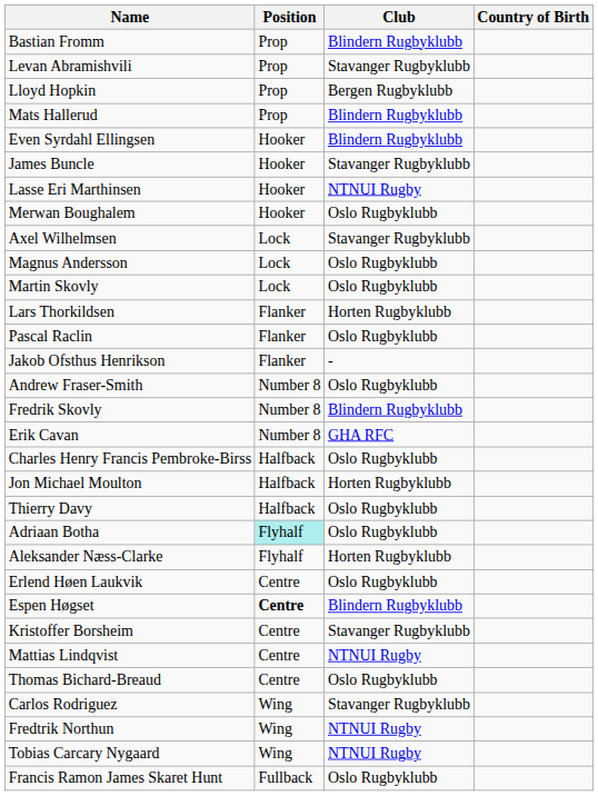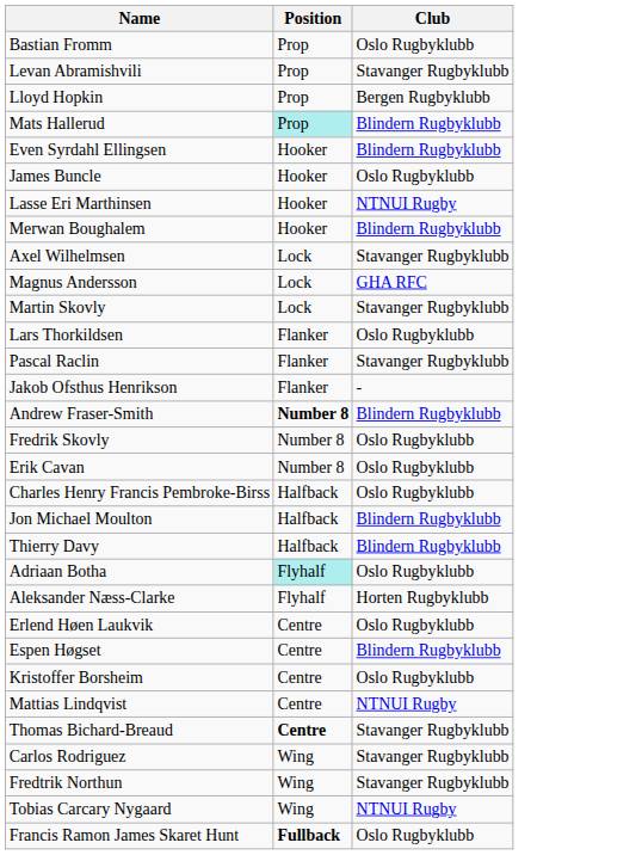 <table class="wikitable sortable">
 <tr>
 <th>Name</th>
 <th>Position</th>
 <th>Club</th>
-<th>Country of Birth</th>
 </tr>
 <tr>
 <td>Bastian Fromm</td>
 <td>Prop</td>
-<td><a href='#'>Blindern Rugbyklubb</a></td>
-<td></td>
+<td>Oslo Rugbyklubb</td>
 </tr>
 <tr>
 <td>Levan Abramishvili</td>
 <td>Prop</td>
 <td>Stavanger Rugbyklubb</td>
-<td></td>
 </tr>
 <tr>
 <td>Lloyd Hopkin</td>
 <td>Prop</td>
 <td>Bergen Rugbyklubb</td>
-<td></td>
 </tr>
 <tr>
 <td>Mats Hallerud</td>
-<td>Prop</td>
+<td style="background: paleturquoise;">Prop</td>
 <td><a href='#'>Blindern Rugbyklubb</a></td>
-<td></td>
 </tr>
 <tr>
 <td>Even Syrdahl Ellingsen</td>
 <td>Hooker</td>
 <td><a href='#'>Blindern Rugbyklubb</a></td>
-<td></td>
 </tr>
 <tr>
 <td>James Buncle</td>
 <td>Hooker</td>
-<td>Stavanger Rugbyklubb</td>
-<td></td>
+<td>Oslo Rugbyklubb</td>
 </tr>
 <tr>
 <td>Lasse Eri Marthinsen</td>
 <td>Hooker</td>
 <td><a href='#'>NTNUI Rugby</a></td>
-<td></td>
 </tr>
 <tr>
 <td>Merwan Boughalem</td>
 <td>Hooker</td>
-<td>Oslo Rugbyklubb</td>
-<td></td>
+<td><a href='#'>Blindern Rugbyklubb</a></td>
 </tr>
 <tr>
 <td>Axel Wilhelmsen</td>
 <td>Lock</td>
 <td>Stavanger Rugbyklubb</td>
-<td></td>
 </tr>
 <tr>
 <td>Magnus Andersson</td>
 <td>Lock</td>
-<td>Oslo Rugbyklubb</td>
-<td></td>
+<td><a href='#'>GHA RFC</a></td>
 </tr>
 <tr>
 <td>Martin Skovly</td>
 <td>Lock</td>
-<td>Oslo Rugbyklubb</td>
-<td></td>
+<td>Stavanger Rugbyklubb</td>
 </tr>
 <tr>
 <td>Lars Thorkildsen</td>
 <td>Flanker</td>
-<td>Horten Rugbyklubb</td>
-<td></td>
+<td>Oslo Rugbyklubb</td>
 </tr>
 <tr>
 <td>Pascal Raclin</td>
 <td>Flanker</td>
-<td>Oslo Rugbyklubb</td>
-<td></td>
+<td>Stavanger Rugbyklubb</td>
 </tr>
 <tr>
 <td>Jakob Ofsthus Henrikson</td>
 <td>Flanker</td>
 <td>-</td>
-<td></td>
 </tr>
 <tr>
 <td>Andrew Fraser-Smith</td>
-<td>Number 8</td>
-<td>Oslo Rugbyklubb</td>
-<td></td>
+<td><strong>Number 8</strong></td>
+<td><a href='#'>Blindern Rugbyklubb</a></td>
 </tr>
 <tr>
 <td>Fredrik Skovly</td>
 <td>Number 8</td>
-<td><a href='#'>Blindern Rugbyklubb</a></td>
-<td></td>
+<td>Oslo Rugbyklubb</td>
 </tr>
 <tr>
 <td>Erik Cavan</td>
 <td>Number 8</td>
-<td><a href='#'>GHA RFC</a></td>
-<td></td>
+<td>Oslo Rugbyklubb</td>
 </tr>
 <tr>
 <td>Charles Henry Francis Pembroke-Birss</td>
 <td>Halfback</td>
 <td>Oslo Rugbyklubb</td>
-<td></td>
 </tr>
 <tr>
 <td>Jon Michael Moulton</td>
 <td>Halfback</td>
-<td>Horten Rugbyklubb</td>
-<td></td>
+<td><a href='#'>Blindern Rugbyklubb</a></td>
 </tr>
 <tr>
 <td>Thierry Davy</td>
 <td>Halfback</td>
-<td>Oslo Rugbyklubb</td>
-<td></td>
+<td><a href='#'>Blindern Rugbyklubb</a></td>
 </tr>
 <tr>
 <td>Adriaan Botha</td>
 <td style="background: paleturquoise;">Flyhalf</td>
 <td>Oslo Rugbyklubb</td>
-<td></td>
 </tr>
 <tr>
 <td>Aleksander Næss-Clarke</td>
 <td>Flyhalf</td>
 <td>Horten Rugbyklubb</td>
-<td></td>
 </tr>
 <tr>
 <td>Erlend Høen Laukvik</td>
 <td>Centre</td>
 <td>Oslo Rugbyklubb</td>
-<td></td>
 </tr>
 <tr>
 <td>Espen Høgset</td>
-<td><strong>Centre</strong></td>
+<td>Centre</td>
 <td><a href='#'>Blindern Rugbyklubb</a></td>
-<td></td>
 </tr>
 <tr>
 <td>Kristoffer Borsheim</td>
 <td>Centre</td>
-<td>Stavanger Rugbyklubb</td>
-<td></td>
+<td>Oslo Rugbyklubb</td>
 </tr>
 <tr>
 <td>Mattias Lindqvist</td>
 <td>Centre</td>
 <td><a href='#'>NTNUI Rugby</a></td>
-<td></td>
 </tr>
 <tr>
 <td>Thomas Bichard-Breaud</td>
-<td>Centre</td>
-<td>Oslo Rugbyklubb</td>
-<td></td>
+<td><strong>Centre</strong></td>
+<td>Stavanger Rugbyklubb</td>
 </tr>
 <tr>
 <td>Carlos Rodriguez</td>
 <td>Wing</td>
 <td>Stavanger Rugbyklubb</td>
-<td></td>
 </tr>
 <tr>
 <td>Fredtrik Northun</td>
 <td>Wing</td>
-<td><a href='#'>NTNUI Rugby</a></td>
-<td></td>
+<td>Stavanger Rugbyklubb</td>
 </tr>
 <tr>
 <td>Tobias Carcary Nygaard</td>
 <td>Wing</td>
 <td><a href='#'>NTNUI Rugby</a></td>
-<td></td>
 </tr>
 <tr>
 <td>Francis Ramon James Skaret Hunt</td>
-<td>Fullback</td>
+<td><strong>Fullback</strong></td>
 <td>Oslo Rugbyklubb</td>
-<td></td>
 </tr>
 </table>
